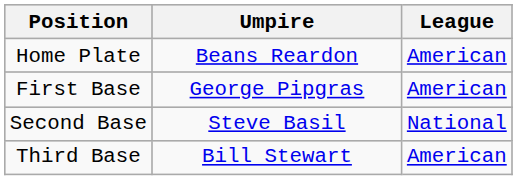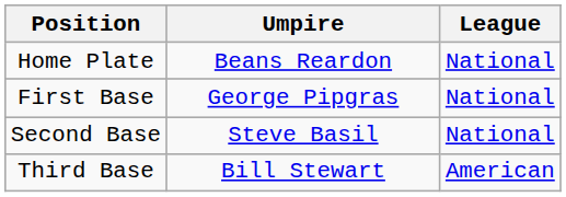 <table class="wikitable" style="font-size: 100%; text-align:center;">
 <tr>
 <th>Position</th>
 <th width="150">Umpire</th>
 <th>League</th>
 </tr>
 <tr>
 <td>Home Plate</td>
 <td><a href='#'>Beans Reardon</a></td>
-<td><a href='#'>American</a></td>
+<td><a href='#'>National</a></td>
 </tr>
 <tr>
 <td>First Base</td>
 <td><a href='#'>George Pipgras</a></td>
-<td><a href='#'>American</a></td>
+<td><a href='#'>National</a></td>
 </tr>
 <tr>
 <td>Second Base</td>
 <td><a href='#'>Steve Basil</a></td>
 <td><a href='#'>National</a></td>
 </tr>
 <tr>
 <td>Third Base</td>
 <td><a href='#'>Bill Stewart</a></td>
 <td><a href='#'>American</a></td>
 </tr>
 </table>
